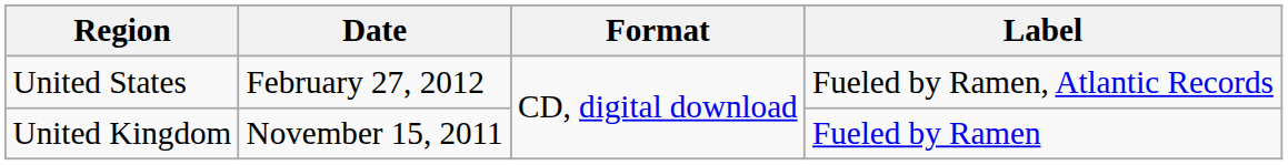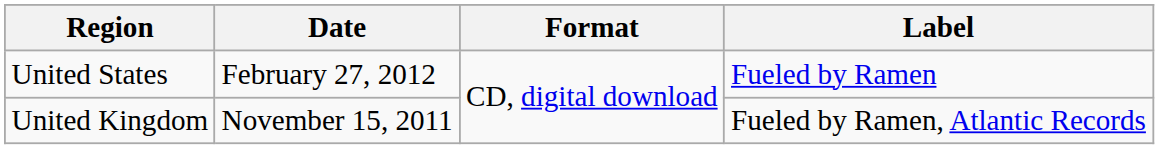 <table class=wikitable>
 <tr>
 <th>Region</th>
 <th>Date</th>
 <th>Format</th>
 <th>Label</th>
 </tr>
 <tr>
 <td>United States</td>
 <td>February 27, 2012</td>
 <td rowspan="2">CD, <a href='#'>digital download</a></td>
-<td rowspan="1">Fueled by Ramen, <a href='#'>Atlantic Records</a></td>
+<td rowspan="1"><a href='#'>Fueled by Ramen</a></td>
 </tr>
 <tr>
 <td>United Kingdom</td>
 <td>November 15, 2011</td>
-<td rowspan="1"><a href='#'>Fueled by Ramen</a></td>
+<td rowspan="1">Fueled by Ramen, <a href='#'>Atlantic Records</a></td>
 </tr>
 </table>
